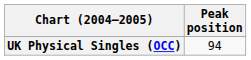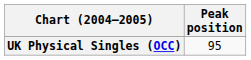 <table class="wikitable sortable plainrowheaders" style="text-align:center">
 <tr>
 <th>Chart (2004–2005)</th>
 <th>Peak<br>position</th>
 </tr>
 <tr>
 </tr>
 <tr>
 </tr>
 <tr>
 </tr>
 <tr>
 <th scope="row">UK Physical Singles (<a href='#'>OCC</a>)</th>
-<td>94</td>
+<td>95</td>
 </tr>
 </table>
